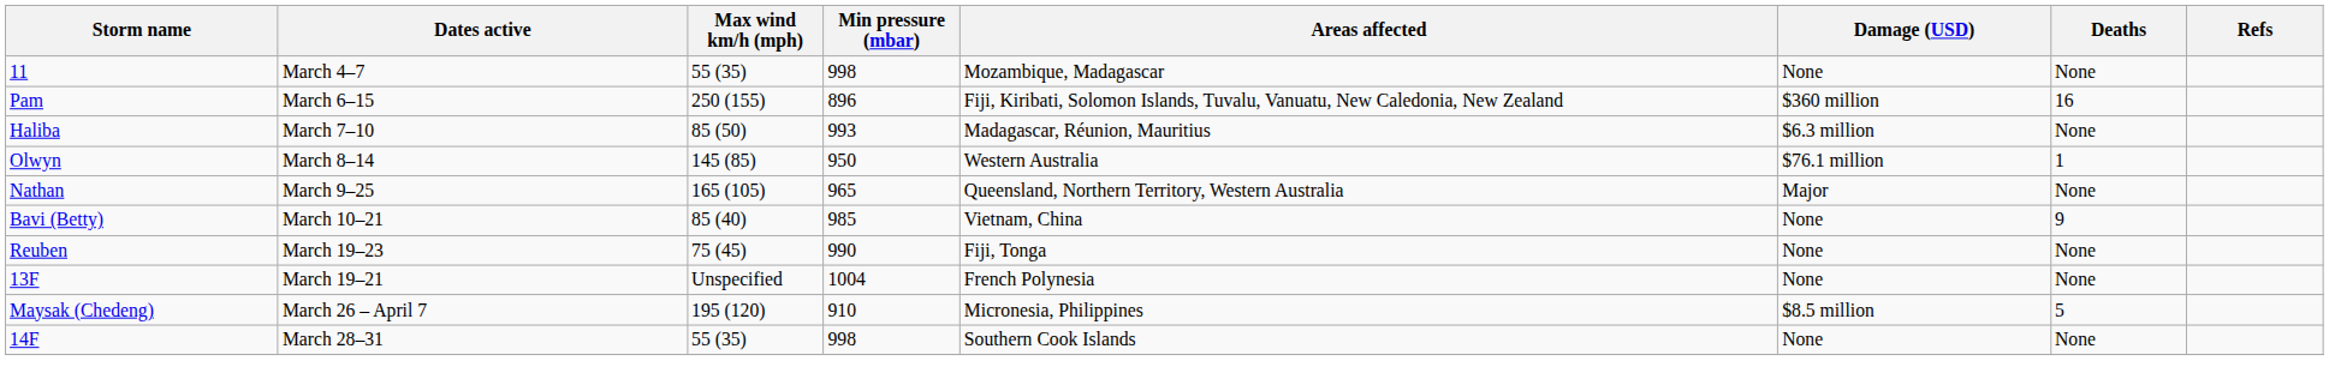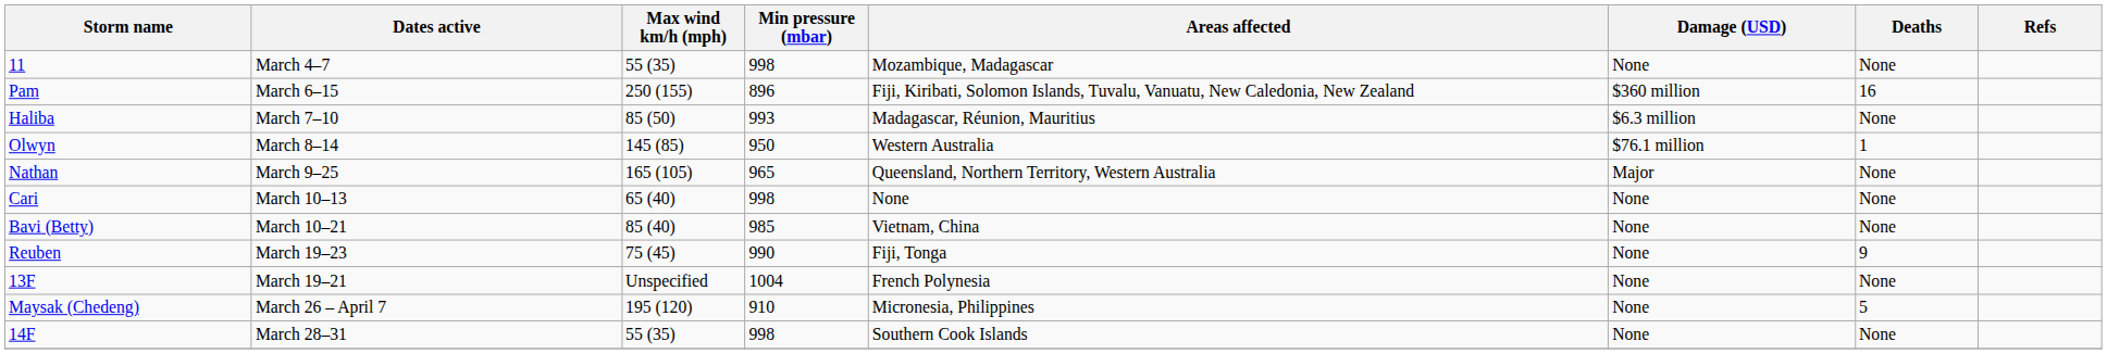 <table class="wikitable sortable">
 <tr>
 <th width="10%"><strong>Storm name</strong></th>
 <th width="15%"><strong>Dates active</strong></th>
 <th width="5%"><strong>Max wind km/h (mph)</strong></th>
 <th width="5%"><strong>Min pressure (<a href='#'>mbar</a>)</strong></th>
 <th width="30%"><strong>Areas affected</strong></th>
 <th width="10%"><strong>Damage (<a href='#'>USD</a>)</strong></th>
 <th width="5%"><strong>Deaths</strong></th>
 <th width="5%"><strong>Refs</strong></th>
 </tr>
 <tr>
 <td><a href='#'>11</a></td>
 <td>March 4–7</td>
 <td>55 (35)</td>
 <td>998</td>
 <td>Mozambique, Madagascar</td>
 <td>None</td>
 <td>None</td>
 <td></td>
 </tr>
 <tr>
 <td><a href='#'>Pam</a></td>
 <td>March 6–15</td>
 <td>250 (155)</td>
 <td>896</td>
 <td>Fiji, Kiribati, Solomon Islands, Tuvalu, Vanuatu, New Caledonia, New Zealand</td>
 <td>$360 million</td>
 <td>16</td>
 <td></td>
 </tr>
 <tr>
 <td><a href='#'>Haliba</a></td>
 <td>March 7–10</td>
 <td>85 (50)</td>
 <td>993</td>
 <td>Madagascar, Réunion, Mauritius</td>
 <td>$6.3 million</td>
 <td>None</td>
 <td></td>
 </tr>
 <tr>
 <td><a href='#'>Olwyn</a></td>
 <td>March 8–14</td>
 <td>145 (85)</td>
 <td>950</td>
 <td>Western Australia</td>
 <td>$76.1 million</td>
 <td>1</td>
 <td></td>
 </tr>
 <tr>
 <td><a href='#'>Nathan</a></td>
 <td>March 9–25</td>
 <td>165 (105)</td>
 <td>965</td>
 <td>Queensland, Northern Territory, Western Australia</td>
 <td>Major</td>
 <td>None</td>
 <td></td>
 </tr>
 <tr>
+<td><a href='#'>Cari</a></td>
+<td>March 10–13</td>
+<td>65 (40)</td>
+<td>998</td>
+<td>None</td>
+<td>None</td>
+<td>None</td>
+<td></td>
+</tr>
+<tr>
 <td><a href='#'>Bavi (Betty)</a></td>
 <td>March 10–21</td>
 <td>85 (40)</td>
 <td>985</td>
 <td>Vietnam, China</td>
 <td>None</td>
-<td>9</td>
+<td>None</td>
 <td></td>
 </tr>
 <tr>
 <td><a href='#'>Reuben</a></td>
 <td>March 19–23</td>
 <td>75 (45)</td>
 <td>990</td>
 <td>Fiji, Tonga</td>
 <td>None</td>
-<td>None</td>
+<td>9</td>
 <td></td>
 </tr>
 <tr>
 <td><a href='#'>13F</a></td>
 <td>March 19–21</td>
 <td>Unspecified</td>
 <td>1004</td>
 <td>French Polynesia</td>
 <td>None</td>
 <td>None</td>
 <td></td>
 </tr>
 <tr>
 <td><a href='#'>Maysak (Chedeng)</a></td>
 <td>March 26 – April 7</td>
 <td>195 (120)</td>
 <td>910</td>
 <td>Micronesia, Philippines</td>
-<td>$8.5 million</td>
+<td>None</td>
 <td>5</td>
 <td></td>
 </tr>
 <tr>
 <td><a href='#'>14F</a></td>
 <td>March 28–31</td>
 <td>55 (35)</td>
 <td>998</td>
 <td>Southern Cook Islands</td>
 <td>None</td>
 <td>None</td>
 <td></td>
 </tr>
 <tr>
 </tr>
 </table>
